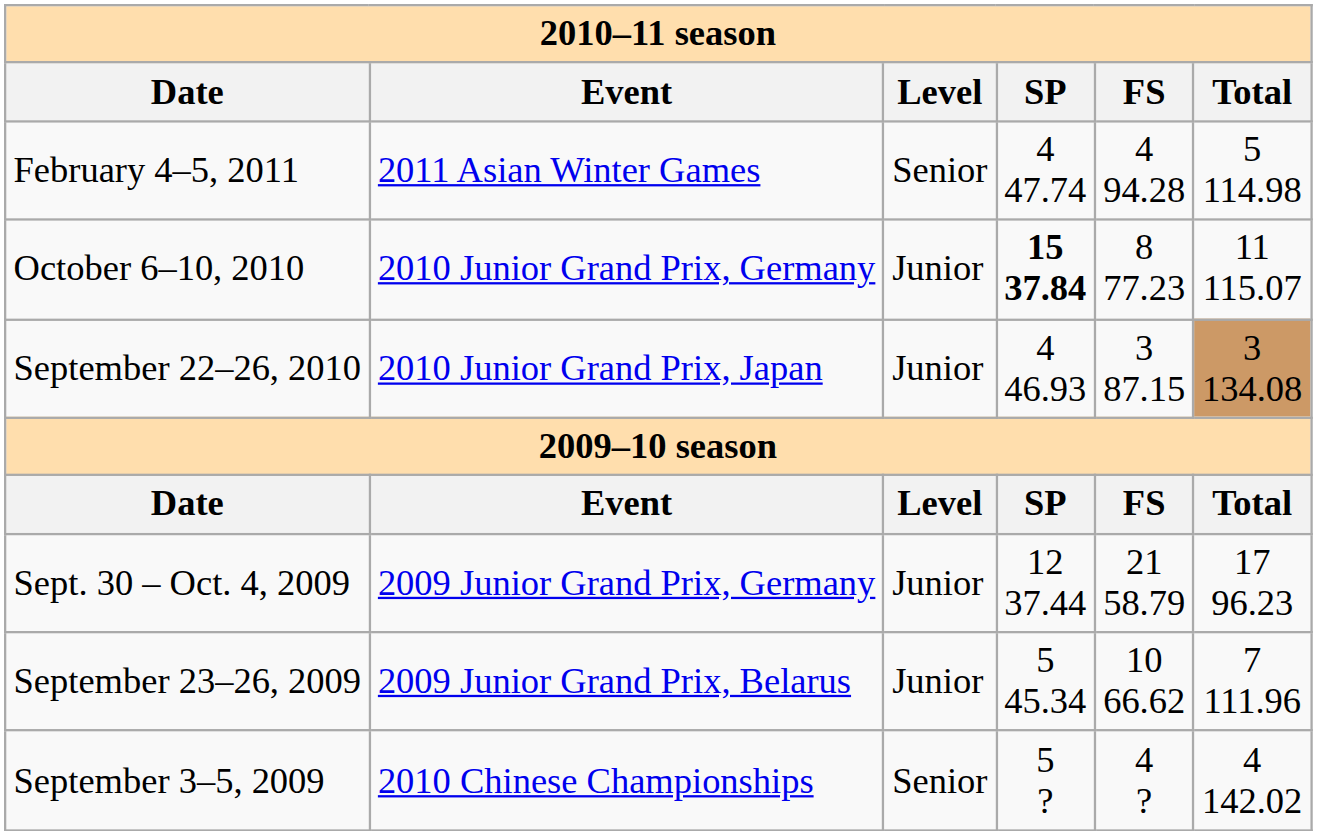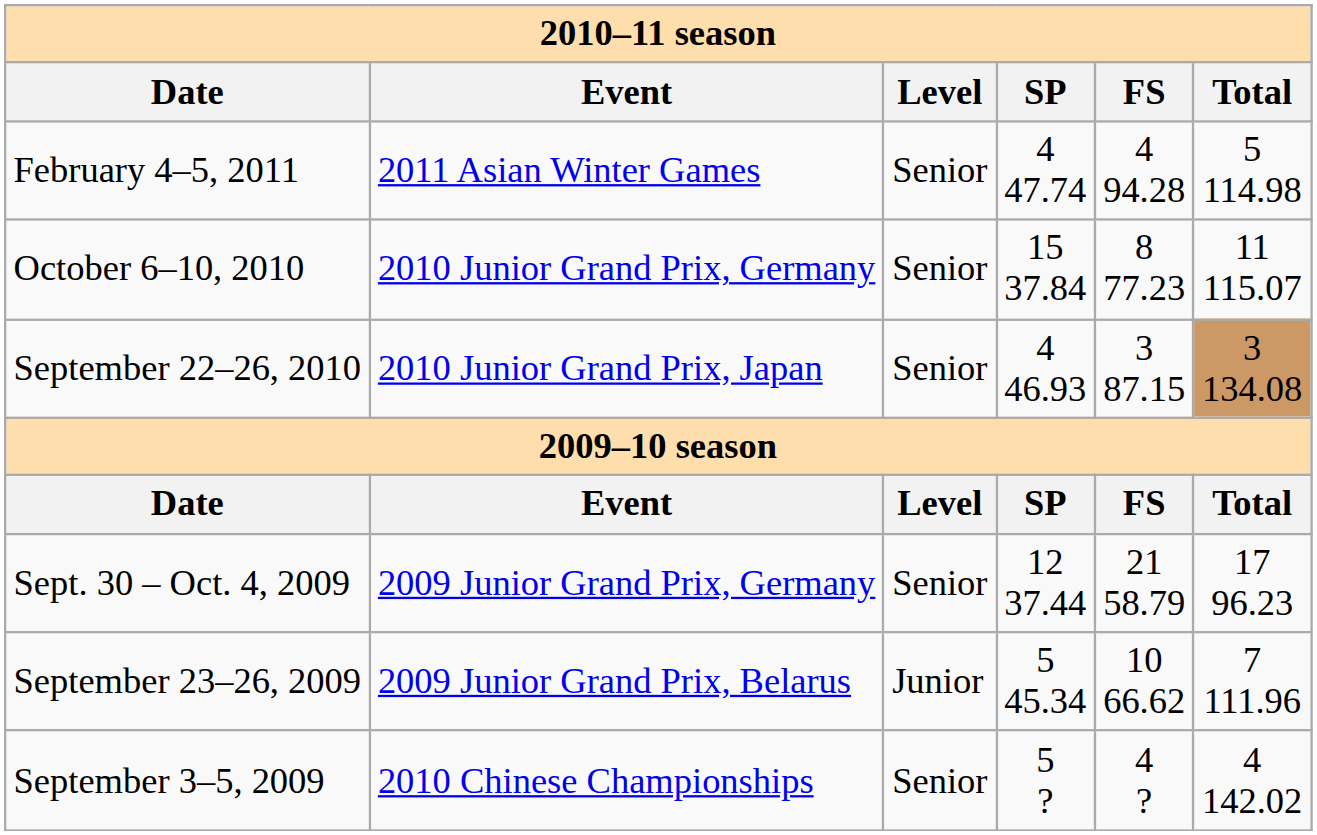 <table class="wikitable">
 <tr>
 <th style="background-color: #ffdead;" colspan=7>2010–11 season</th>
 </tr>
 <tr>
 <th>Date</th>
 <th>Event</th>
 <th>Level</th>
 <th>SP</th>
 <th>FS</th>
 <th>Total</th>
 </tr>
 <tr>
 <td>February 4–5, 2011</td>
 <td><a href='#'>2011 Asian Winter Games</a></td>
 <td>Senior</td>
 <td align=center>4 <br> 47.74</td>
 <td align=center>4 <br> 94.28</td>
 <td align=center>5 <br> 114.98</td>
 </tr>
 <tr>
 <td>October 6–10, 2010</td>
 <td><a href='#'>2010 Junior Grand Prix, Germany</a></td>
-<td>Junior</td>
-<td align=center><strong>15 <br> 37.84</strong></td>
+<td>Senior</td>
+<td align=center>15 <br> 37.84</td>
 <td align=center>8 <br> 77.23</td>
 <td align=center>11 <br> 115.07</td>
 </tr>
 <tr>
 <td>September 22–26, 2010</td>
 <td><a href='#'>2010 Junior Grand Prix, Japan</a></td>
-<td>Junior</td>
+<td>Senior</td>
 <td align=center>4 <br> 46.93</td>
 <td align=center>3 <br> 87.15</td>
 <td align=center bgcolor=cc9966>3 <br> 134.08</td>
 </tr>
 <tr>
 <th style="background-color: #ffdead;" colspan=7>2009–10 season</th>
 </tr>
 <tr>
 <th>Date</th>
 <th>Event</th>
 <th>Level</th>
 <th>SP</th>
 <th>FS</th>
 <th>Total</th>
 </tr>
 <tr>
 <td>Sept. 30 – Oct. 4, 2009</td>
 <td><a href='#'>2009 Junior Grand Prix, Germany</a></td>
-<td>Junior</td>
+<td>Senior</td>
 <td align=center>12 <br> 37.44</td>
 <td align=center>21 <br> 58.79</td>
 <td align=center>17 <br> 96.23</td>
 </tr>
 <tr>
 <td>September 23–26, 2009</td>
 <td><a href='#'>2009 Junior Grand Prix, Belarus</a></td>
 <td>Junior</td>
 <td align=center>5 <br> 45.34</td>
 <td align=center>10 <br> 66.62</td>
 <td align=center>7 <br> 111.96</td>
 </tr>
 <tr>
 <td>September 3–5, 2009</td>
 <td><a href='#'>2010 Chinese Championships</a></td>
 <td>Senior</td>
 <td align=center>5 <br> ?</td>
 <td align=center>4 <br> ?</td>
 <td align=center>4 <br> 142.02</td>
 </tr>
 </table>
